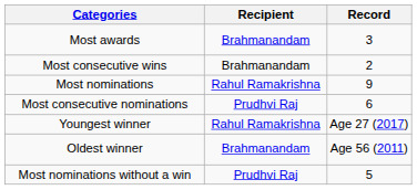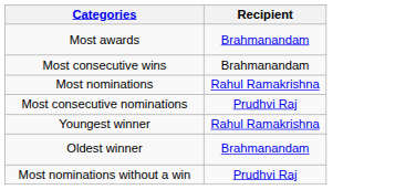 <table class="wikitable" style="text-align: center">
 <tr>
 <th width="25"><strong><a href='#'>Categories</a></strong></th>
 <th width="100">Recipient</th>
-<th>Record</th>
 </tr>
 <tr style="height:2.5em;">
 <td width="250">Most awards</td>
 <td width="150"><a href='#'>Brahmanandam</a></td>
-<td>3</td>
 </tr>
 <tr>
 <td>Most consecutive wins</td>
 <td>Brahmanandam</td>
-<td>2</td>
 </tr>
 <tr>
 <td>Most nominations</td>
 <td><a href='#'>Rahul Ramakrishna</a></td>
-<td>9</td>
 </tr>
 <tr>
 <td>Most consecutive nominations</td>
 <td><a href='#'>Prudhvi Raj</a></td>
-<td>6</td>
 </tr>
 <tr>
 <td>Youngest winner</td>
 <td><a href='#'>Rahul Ramakrishna</a></td>
-<td>Age 27 (<a href='#'>2017</a>)</td>
 </tr>
 <tr style="height:2.5em;">
 <td>Oldest winner</td>
 <td><a href='#'>Brahmanandam</a></td>
-<td>Age 56 (<a href='#'>2011</a>)</td>
 </tr>
 <tr>
 <td>Most nominations without a win</td>
 <td><a href='#'>Prudhvi Raj</a></td>
-<td>5</td>
 </tr>
 </table>
